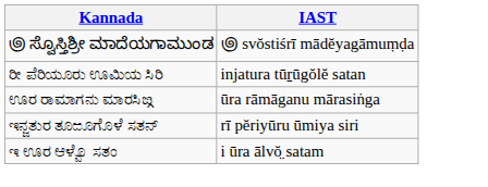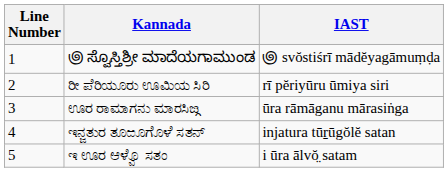 <table class="wikitable">
 <tr>
+<th>Line<br>Number</th>
 <th><a href='#'>Kannada</a></th>
 <th><a href='#'>IAST</a></th>
 </tr>
 <tr>
+<td>1</td>
 <td>಄ ಸ್ವೊಸ್ತಿಶ್ರೀ ಮಾದೆಯಗಾಮುಂಡ</td>
 <td>಄ svŏstiśrī mādĕyagāmuṃḍa</td>
 </tr>
 <tr>
+<td>2</td>
 <td>ರೀ ಪೆರಿಯೂರು ಊಮಿಯ ಸಿರಿ</td>
-<td>injatura tūṟūgŏlĕ satan</td>
+<td>rī pĕriyūru ūmiya siri</td>
 </tr>
 <tr>
+<td>3</td>
 <td>ಊರ ರಾಮಾಗನು ಮಾರಸಿಙ್ಗ</td>
 <td>ūra rāmāganu mārasiṅga</td>
 </tr>
 <tr>
+<td>4</td>
 <td>ಇನ್ಜತುರ ತೂಱೂಗೊಳೆ ಸತನ್</td>
-<td>rī pĕriyūru ūmiya siri</td>
+<td>injatura tūṟūgŏlĕ satan</td>
 </tr>
 <tr>
+<td>5</td>
 <td>ಇ ಊರ ಆಳ್ವೊ ಸತಂ</td>
 <td>i ūra ālvŏ̤ satam</td>
 </tr>
 </table>
